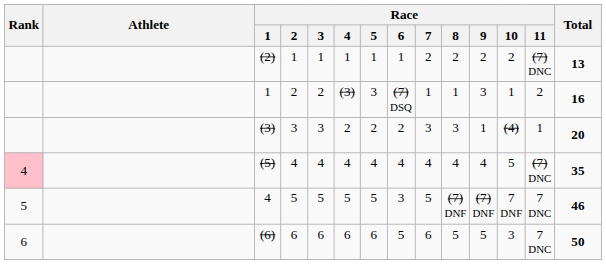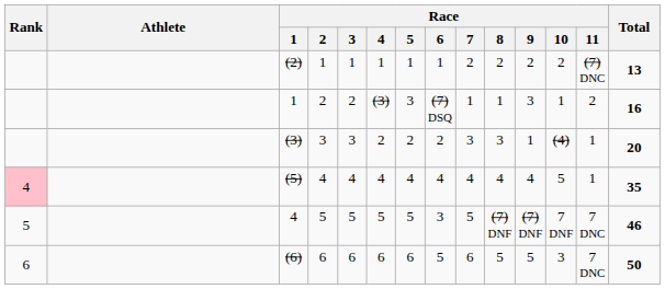 <table | class="wikitable" style="text-align:center">
 <tr>
 <th rowspan="2" width=40>Rank</th>
 <th rowspan="2" width=250>Athlete</th>
 <th colspan="11">Race</th>
 <th rowspan="2" width=50>Total</th>
 </tr>
 <tr>
 <th width=25>1</th>
 <th width=25>2</th>
 <th width=25>3</th>
 <th width=25>4</th>
 <th width=25>5</th>
 <th width=25>6</th>
 <th width=25>7</th>
 <th width=25>8</th>
 <th width=25>9</th>
 <th width=25>10</th>
 <th width=25>11</th>
 </tr>
 <tr>
 <td></td>
 <td align=left></td>
 <td><s>(2)</s><br> </td>
 <td>1<br> </td>
 <td>1<br> </td>
 <td>1<br> </td>
 <td>1<br> </td>
 <td>1<br> </td>
 <td>2<br> </td>
 <td>2<br> </td>
 <td>2<br> </td>
 <td>2<br> </td>
 <td><s>(7)</s><br><small>DNC</small></td>
 <td><strong>13</strong></td>
 </tr>
 <tr>
 <td></td>
 <td align=left></td>
 <td>1<br> </td>
 <td>2<br> </td>
 <td>2<br> </td>
 <td><s>(3)</s><br> </td>
 <td>3<br> </td>
 <td><s>(7)</s><br><small>DSQ</small></td>
 <td>1<br> </td>
 <td>1<br> </td>
 <td>3<br> </td>
 <td>1<br> </td>
 <td>2<br> </td>
 <td><strong>16</strong></td>
 </tr>
 <tr>
 <td></td>
 <td align=left></td>
 <td><s>(3)</s><br> </td>
 <td>3<br> </td>
 <td>3<br> </td>
 <td>2<br> </td>
 <td>2<br> </td>
 <td>2<br> </td>
 <td>3<br> </td>
 <td>3<br> </td>
 <td>1<br> </td>
 <td><s>(4)</s><br> </td>
 <td>1<br> </td>
 <td><strong>20</strong></td>
 </tr>
 <tr>
 <td style="background: pink;">4</td>
 <td align=left></td>
 <td><s>(5)</s><br> </td>
 <td>4<br> </td>
 <td>4<br> </td>
 <td>4<br> </td>
 <td>4<br> </td>
 <td>4<br> </td>
 <td>4<br> </td>
 <td>4<br> </td>
 <td>4<br> </td>
 <td>5<br> </td>
-<td><s>(7)</s><br><small>DNC</small></td>
+<td>1<br> </td>
 <td><strong>35</strong></td>
 </tr>
 <tr>
 <td>5</td>
 <td align=left></td>
 <td>4<br> </td>
 <td>5<br> </td>
 <td>5<br> </td>
 <td>5<br> </td>
 <td>5<br> </td>
 <td>3<br> </td>
 <td>5<br> </td>
 <td><s>(7)</s><br><small>DNF</small></td>
 <td><s>(7)</s><br><small>DNF</small></td>
 <td>7<br><small>DNF</small></td>
 <td>7<br><small>DNC</small></td>
 <td><strong>46</strong></td>
 </tr>
 <tr>
 <td>6</td>
 <td align=left></td>
 <td><s>(6)</s><br> </td>
 <td>6<br> </td>
 <td>6<br> </td>
 <td>6<br> </td>
 <td>6<br> </td>
 <td>5<br> </td>
 <td>6<br> </td>
 <td>5<br> </td>
 <td>5<br> </td>
 <td>3<br> </td>
 <td>7<br><small>DNC</small></td>
 <td><strong>50</strong></td>
 </tr>
 </table>
